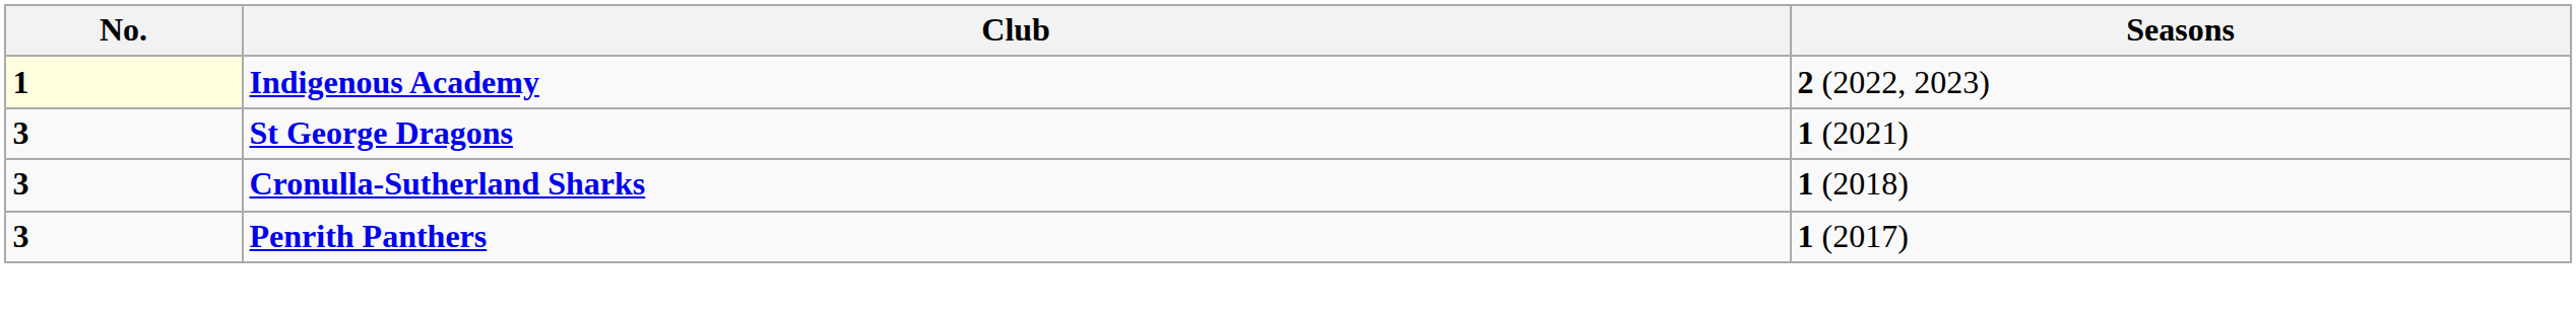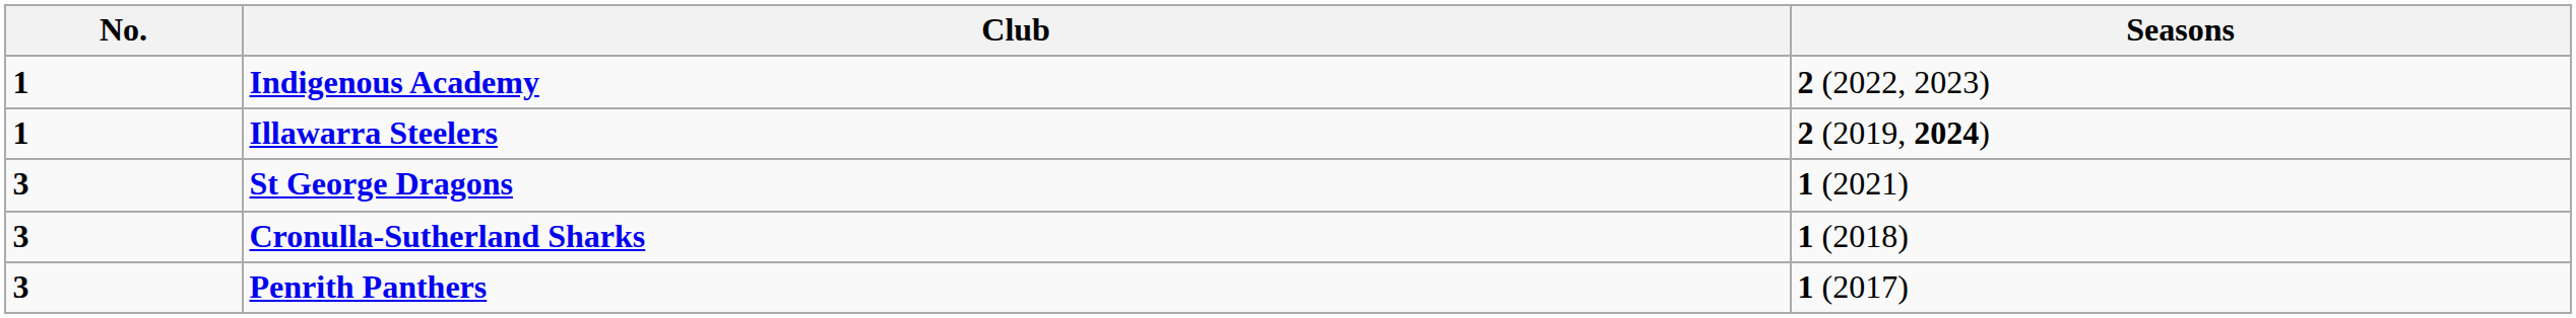 <table class="wikitable" width="100%">
 <tr>
 <th>No.</th>
 <th>Club</th>
 <th>Seasons</th>
 </tr>
 <tr>
-<td style="background: lightyellow;"><strong>1</strong></td>
+<td><strong>1</strong></td>
 <td> <strong><a href='#'>Indigenous Academy</a></strong></td>
 <td><strong>2</strong> (2022, 2023)</td>
+</tr>
+<tr>
+<td><strong>1</strong></td>
+<td> <strong><a href='#'>Illawarra Steelers</a></strong></td>
+<td><strong>2</strong> (2019, <strong>2024</strong>)</td>
 </tr>
 <tr>
 <td><strong>3</strong></td>
 <td> <strong><a href='#'>St George Dragons</a></strong></td>
 <td><strong>1</strong> (2021)</td>
 </tr>
 <tr>
 <td><strong>3</strong></td>
 <td> <strong><a href='#'>Cronulla-Sutherland Sharks</a></strong></td>
 <td><strong>1</strong> (2018)</td>
 </tr>
 <tr>
 <td><strong>3</strong></td>
 <td> <strong><a href='#'>Penrith Panthers</a></strong></td>
 <td><strong>1</strong> (2017)</td>
 </tr>
 </table>
